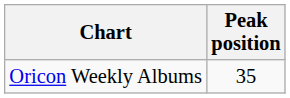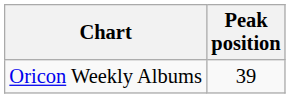 <table class="wikitable">
 <tr>
 <th>Chart</th>
 <th>Peak<br>position</th>
 </tr>
 <tr>
 <td><a href='#'>Oricon</a> Weekly Albums</td>
-<td align="center">35</td>
+<td align="center">39</td>
 </tr>
 </table>
